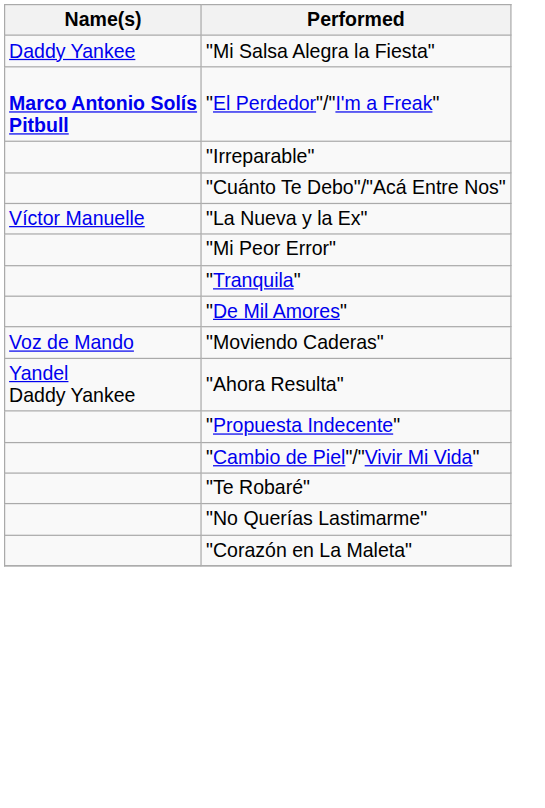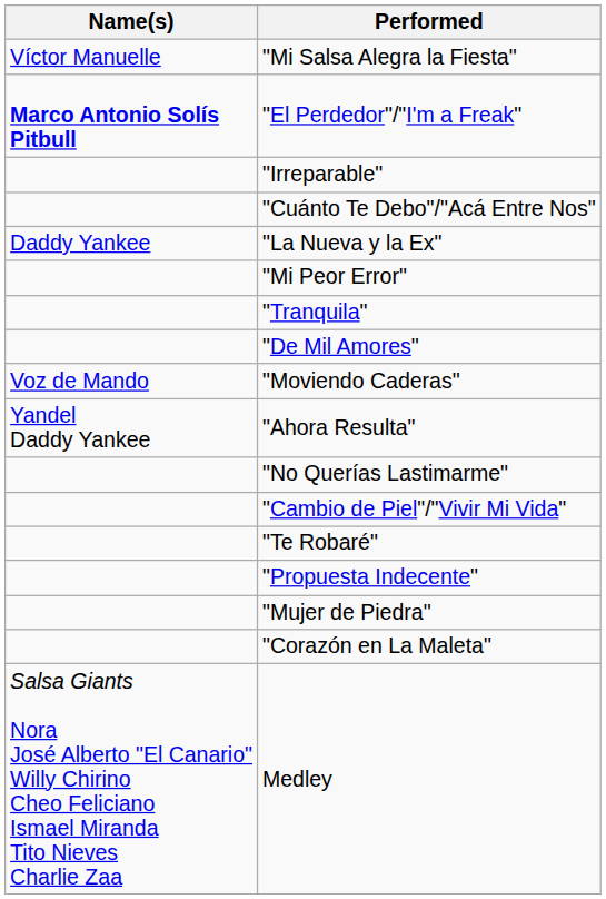 <table class="wikitable sortable">
 <tr>
 <th>Name(s)</th>
 <th>Performed</th>
 </tr>
 <tr>
-<td><a href='#'>Daddy Yankee</a></td>
+<td><a href='#'>Víctor Manuelle</a></td>
 <td>"Mi Salsa Alegra la Fiesta"</td>
 </tr>
 <tr>
 <td><strong><br><a href='#'>Marco Antonio Solís</a><br><a href='#'>Pitbull</a></strong></td>
 <td>"<a href='#'>El Perdedor</a>"/"<a href='#'>I'm a Freak</a>"</td>
 </tr>
 <tr>
 <td></td>
 <td>"Irreparable"</td>
 </tr>
 <tr>
 <td></td>
 <td>"Cuánto Te Debo"/"Acá Entre Nos"</td>
 </tr>
 <tr>
-<td><a href='#'>Víctor Manuelle</a></td>
+<td><a href='#'>Daddy Yankee</a></td>
 <td>"La Nueva y la Ex"</td>
 </tr>
 <tr>
 <td></td>
 <td>"Mi Peor Error"</td>
 </tr>
 <tr>
 <td></td>
 <td>"<a href='#'>Tranquila</a>"</td>
 </tr>
 <tr>
 <td></td>
 <td>"<a href='#'>De Mil Amores</a>"</td>
 </tr>
 <tr>
 <td><a href='#'>Voz de Mando</a></td>
 <td>"Moviendo Caderas"</td>
 </tr>
 <tr>
 <td><a href='#'>Yandel</a><br>Daddy Yankee</td>
 <td>"Ahora Resulta"</td>
 </tr>
 <tr>
 <td></td>
-<td>"<a href='#'>Propuesta Indecente</a>"</td>
+<td>"No Querías Lastimarme"</td>
 </tr>
 <tr>
 <td></td>
 <td>"<a href='#'>Cambio de Piel</a>"/"<a href='#'>Vivir Mi Vida</a>"</td>
 </tr>
 <tr>
 <td></td>
 <td>"Te Robaré"</td>
 </tr>
 <tr>
 <td></td>
-<td>"No Querías Lastimarme"</td>
+<td>"<a href='#'>Propuesta Indecente</a>"</td>
+</tr>
+<tr>
+<td></td>
+<td>"Mujer de Piedra"</td>
 </tr>
 <tr>
 <td></td>
 <td>"Corazón en La Maleta"</td>
 </tr>
 <tr>
+<td><em>Salsa Giants</em><br><br><a href='#'>Nora</a><br><a href='#'>José Alberto "El Canario"</a><br><a href='#'>Willy Chirino</a><br><a href='#'>Cheo Feliciano</a><br><a href='#'>Ismael Miranda</a><br><a href='#'>Tito Nieves</a><br><a href='#'>Charlie Zaa</a></td>
+<td>Medley</td>
+</tr>
+<tr>
 </tr>
 </table>
